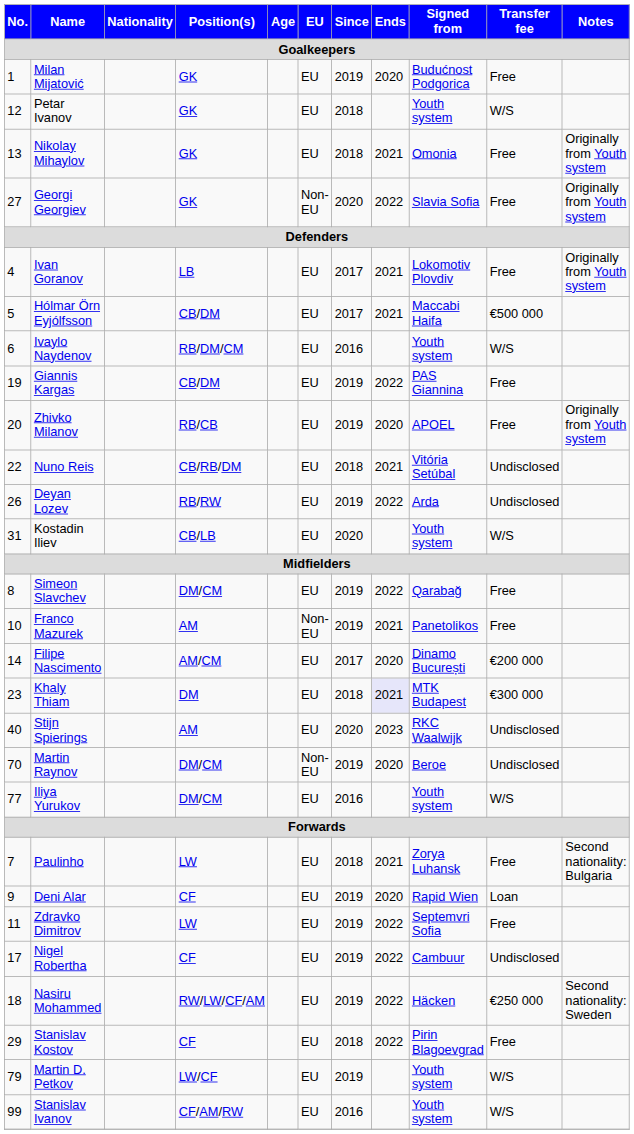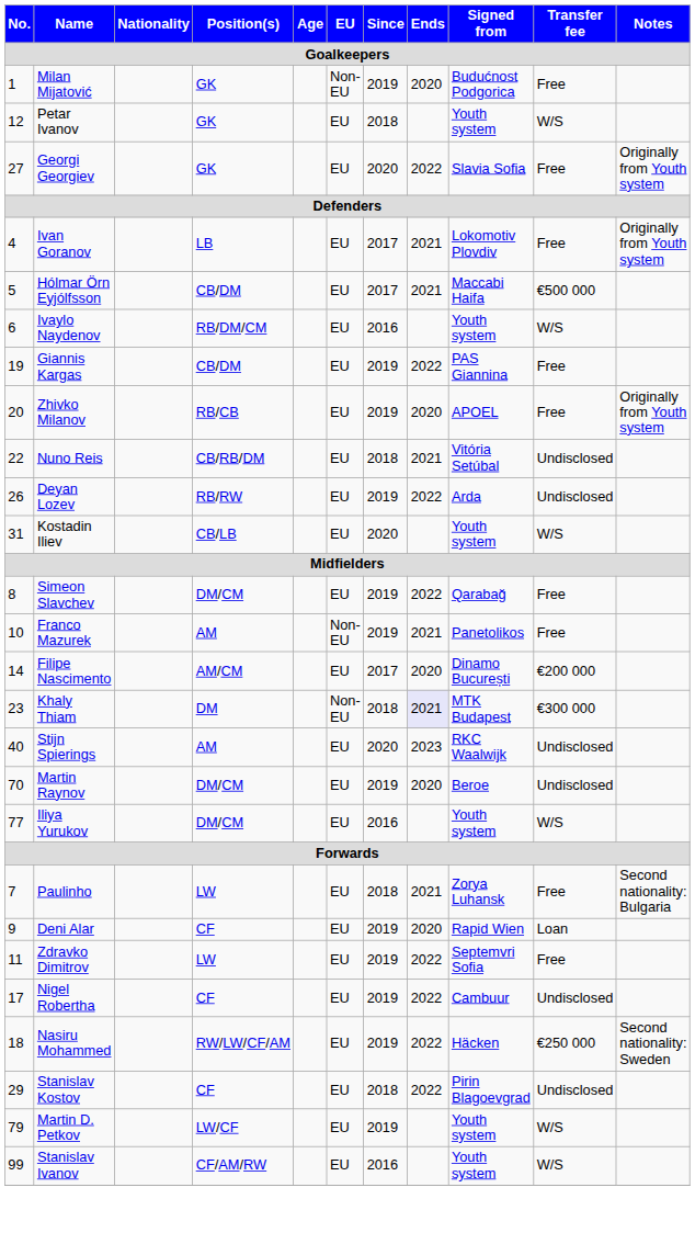 <table class="wikitable" style="text-align:left; font-size:100%; width:100%;">
 <tr>
 <th style="background:#00f; color:white; text-align:center;">No.</th>
 <th style="background:#00f; color:white; text-align:center;">Name</th>
 <th style="background:#00f; color:white; text-align:center;">Nationality</th>
 <th style="background:#00f; color:white; text-align:center;">Position(s)</th>
 <th style="background:#00f; color:white; text-align:center;">Age</th>
 <th style="background:#00f; color:white; text-align:center;">EU</th>
 <th style="background:#00f; color:white; text-align:center;">Since</th>
 <th style="background:#00f; color:white; text-align:center;">Ends</th>
 <th style="background:#00f; color:white; text-align:center;">Signed from</th>
 <th style="background:#00f; color:white; text-align:center;">Transfer fee</th>
 <th style="background:#00f; color:white; text-align:center;">Notes</th>
 </tr>
 <tr>
 <th colspan="11" style="background:#dcdcdc; text-align:center;">Goalkeepers</th>
 </tr>
 <tr>
 <td>1</td>
 <td><a href='#'>Milan Mijatović</a></td>
 <td></td>
 <td><a href='#'>GK</a></td>
 <td></td>
-<td>EU</td>
+<td>Non-EU</td>
 <td>2019</td>
 <td>2020</td>
 <td> <a href='#'>Budućnost Podgorica</a></td>
 <td>Free</td>
 <td></td>
 </tr>
 <tr>
 <td>12</td>
 <td>Petar Ivanov</td>
 <td></td>
 <td><a href='#'>GK</a></td>
 <td></td>
 <td>EU</td>
 <td>2018</td>
 <td></td>
 <td><a href='#'>Youth system</a></td>
 <td>W/S</td>
 <td></td>
 </tr>
 <tr>
-<td>13</td>
-<td><a href='#'>Nikolay Mihaylov</a></td>
-<td></td>
-<td><a href='#'>GK</a></td>
-<td></td>
-<td>EU</td>
-<td>2018</td>
-<td>2021</td>
-<td> <a href='#'>Omonia</a></td>
-<td>Free</td>
-<td>Originally from <a href='#'>Youth system</a></td>
-</tr>
-<tr>
 <td>27</td>
 <td><a href='#'>Georgi Georgiev</a></td>
 <td></td>
 <td><a href='#'>GK</a></td>
 <td></td>
-<td>Non-EU</td>
+<td>EU</td>
 <td>2020</td>
 <td>2022</td>
 <td> <a href='#'>Slavia Sofia</a></td>
 <td>Free</td>
 <td>Originally from <a href='#'>Youth system</a></td>
 </tr>
 <tr>
 <th colspan="11" style="background:#dcdcdc; text-align:center;">Defenders</th>
 </tr>
 <tr>
 <td>4</td>
 <td><a href='#'>Ivan Goranov</a></td>
 <td></td>
 <td><a href='#'>LB</a></td>
 <td></td>
 <td>EU</td>
 <td>2017</td>
 <td>2021</td>
 <td> <a href='#'>Lokomotiv Plovdiv</a></td>
 <td>Free</td>
 <td>Originally from <a href='#'>Youth system</a></td>
 </tr>
 <tr>
 <td>5</td>
 <td><a href='#'>Hólmar Örn Eyjólfsson</a></td>
 <td></td>
 <td><a href='#'>CB</a>/<a href='#'>DM</a></td>
 <td></td>
 <td>EU</td>
 <td>2017</td>
 <td>2021</td>
 <td> <a href='#'>Maccabi Haifa</a></td>
 <td>€500 000</td>
 <td></td>
 </tr>
 <tr>
 <td>6</td>
 <td><a href='#'>Ivaylo Naydenov</a></td>
 <td></td>
 <td><a href='#'>RB</a>/<a href='#'>DM</a>/<a href='#'>CM</a></td>
 <td></td>
 <td>EU</td>
 <td>2016</td>
 <td></td>
 <td><a href='#'>Youth system</a></td>
 <td>W/S</td>
 <td></td>
 </tr>
 <tr>
 <td>19</td>
 <td><a href='#'>Giannis Kargas</a></td>
 <td></td>
 <td><a href='#'>CB</a>/<a href='#'>DM</a></td>
 <td></td>
 <td>EU</td>
 <td>2019</td>
 <td>2022</td>
 <td> <a href='#'>PAS Giannina</a></td>
 <td>Free</td>
 <td></td>
 </tr>
 <tr>
 <td>20</td>
 <td><a href='#'>Zhivko Milanov</a></td>
 <td></td>
 <td><a href='#'>RB</a>/<a href='#'>CB</a></td>
 <td></td>
 <td>EU</td>
 <td>2019</td>
 <td>2020</td>
 <td> <a href='#'>APOEL</a></td>
 <td>Free</td>
 <td>Originally from <a href='#'>Youth system</a></td>
 </tr>
 <tr>
 <td>22</td>
 <td><a href='#'>Nuno Reis</a></td>
 <td></td>
 <td><a href='#'>CB</a>/<a href='#'>RB</a>/<a href='#'>DM</a></td>
 <td></td>
 <td>EU</td>
 <td>2018</td>
 <td>2021</td>
 <td> <a href='#'>Vitória Setúbal</a></td>
 <td>Undisclosed</td>
 <td></td>
 </tr>
 <tr>
 <td>26</td>
 <td><a href='#'>Deyan Lozev</a></td>
 <td></td>
 <td><a href='#'>RB</a>/<a href='#'>RW</a></td>
 <td></td>
 <td>EU</td>
 <td>2019</td>
 <td>2022</td>
 <td> <a href='#'>Arda</a></td>
 <td>Undisclosed</td>
 <td></td>
 </tr>
 <tr>
 <td>31</td>
 <td>Kostadin Iliev</td>
 <td></td>
 <td><a href='#'>CB</a>/<a href='#'>LB</a></td>
 <td></td>
 <td>EU</td>
 <td>2020</td>
 <td></td>
 <td><a href='#'>Youth system</a></td>
 <td>W/S</td>
 <td></td>
 </tr>
 <tr>
 <th colspan="11" style="background:#dcdcdc; text-align:center;">Midfielders</th>
 </tr>
 <tr>
 <td>8</td>
 <td><a href='#'>Simeon Slavchev</a></td>
 <td></td>
 <td><a href='#'>DM</a>/<a href='#'>CM</a></td>
 <td></td>
 <td>EU</td>
 <td>2019</td>
 <td>2022</td>
 <td> <a href='#'>Qarabağ</a></td>
 <td>Free</td>
 <td></td>
 </tr>
 <tr>
 <td>10</td>
 <td><a href='#'>Franco Mazurek</a></td>
 <td></td>
 <td><a href='#'>AM</a></td>
 <td></td>
 <td>Non-EU</td>
 <td>2019</td>
 <td>2021</td>
 <td> <a href='#'>Panetolikos</a></td>
 <td>Free</td>
 <td></td>
 </tr>
 <tr>
 <td>14</td>
 <td><a href='#'>Filipe Nascimento</a></td>
 <td></td>
 <td><a href='#'>AM</a>/<a href='#'>CM</a></td>
 <td></td>
 <td>EU</td>
 <td>2017</td>
 <td>2020</td>
 <td> <a href='#'>Dinamo București</a></td>
 <td>€200 000</td>
 <td></td>
 </tr>
 <tr>
 <td>23</td>
 <td><a href='#'>Khaly Thiam</a></td>
 <td></td>
 <td><a href='#'>DM</a></td>
 <td></td>
-<td>EU</td>
+<td>Non-EU</td>
 <td>2018</td>
 <td style="background: lavender;">2021</td>
 <td> <a href='#'>MTK Budapest</a></td>
 <td>€300 000</td>
 <td></td>
 </tr>
 <tr>
 <td>40</td>
 <td><a href='#'>Stijn Spierings</a></td>
 <td></td>
 <td><a href='#'>AM</a></td>
 <td></td>
 <td>EU</td>
 <td>2020</td>
 <td>2023</td>
 <td> <a href='#'>RKC Waalwijk</a></td>
 <td>Undisclosed</td>
 <td></td>
 </tr>
 <tr>
 <td>70</td>
 <td><a href='#'>Martin Raynov</a></td>
 <td></td>
 <td><a href='#'>DM</a>/<a href='#'>CM</a></td>
 <td></td>
-<td>Non-EU</td>
+<td>EU</td>
 <td>2019</td>
 <td>2020</td>
 <td> <a href='#'>Beroe</a></td>
 <td>Undisclosed</td>
 <td></td>
 </tr>
 <tr>
 <td>77</td>
 <td><a href='#'>Iliya Yurukov</a></td>
 <td></td>
 <td><a href='#'>DM</a>/<a href='#'>CM</a></td>
 <td></td>
 <td>EU</td>
 <td>2016</td>
 <td></td>
 <td><a href='#'>Youth system</a></td>
 <td>W/S</td>
 <td></td>
 </tr>
 <tr>
 <th colspan="11" style="background:#dcdcdc; text-align:center;">Forwards</th>
 </tr>
 <tr>
 <td>7</td>
 <td><a href='#'>Paulinho</a></td>
 <td></td>
 <td><a href='#'>LW</a></td>
 <td></td>
 <td>EU</td>
 <td>2018</td>
 <td>2021</td>
 <td> <a href='#'>Zorya Luhansk</a></td>
 <td>Free</td>
 <td>Second nationality: Bulgaria</td>
 </tr>
 <tr>
 <td>9</td>
 <td><a href='#'>Deni Alar</a></td>
 <td></td>
 <td><a href='#'>CF</a></td>
 <td></td>
 <td>EU</td>
 <td>2019</td>
 <td>2020</td>
 <td> <a href='#'>Rapid Wien</a></td>
 <td>Loan</td>
 <td></td>
 </tr>
 <tr>
 <td>11</td>
 <td><a href='#'>Zdravko Dimitrov</a></td>
 <td></td>
 <td><a href='#'>LW</a></td>
 <td></td>
 <td>EU</td>
 <td>2019</td>
 <td>2022</td>
 <td> <a href='#'>Septemvri Sofia</a></td>
 <td>Free</td>
 <td></td>
 </tr>
 <tr>
 <td>17</td>
 <td><a href='#'>Nigel Robertha</a></td>
 <td></td>
 <td><a href='#'>CF</a></td>
 <td></td>
 <td>EU</td>
 <td>2019</td>
 <td>2022</td>
 <td> <a href='#'>Cambuur</a></td>
 <td>Undisclosed</td>
 <td></td>
 </tr>
 <tr>
 <td>18</td>
 <td><a href='#'>Nasiru Mohammed</a></td>
 <td></td>
 <td><a href='#'>RW</a>/<a href='#'>LW</a>/<a href='#'>CF</a>/<a href='#'>AM</a></td>
 <td></td>
 <td>EU</td>
 <td>2019</td>
 <td>2022</td>
 <td> <a href='#'>Häcken</a></td>
 <td>€250 000</td>
 <td>Second nationality: Sweden</td>
 </tr>
 <tr>
 <td>29</td>
 <td><a href='#'>Stanislav Kostov</a></td>
 <td></td>
 <td><a href='#'>CF</a></td>
 <td></td>
 <td>EU</td>
 <td>2018</td>
 <td>2022</td>
 <td> <a href='#'>Pirin Blagoevgrad</a></td>
-<td>Free</td>
+<td>Undisclosed</td>
 <td></td>
 </tr>
 <tr>
 <td>79</td>
 <td><a href='#'>Martin D. Petkov</a></td>
 <td></td>
 <td><a href='#'>LW</a>/<a href='#'>CF</a></td>
 <td></td>
 <td>EU</td>
 <td>2019</td>
 <td></td>
 <td><a href='#'>Youth system</a></td>
 <td>W/S</td>
 <td></td>
 </tr>
 <tr>
 <td>99</td>
 <td><a href='#'>Stanislav Ivanov</a></td>
 <td></td>
 <td><a href='#'>CF</a>/<a href='#'>AM</a>/<a href='#'>RW</a></td>
 <td></td>
 <td>EU</td>
 <td>2016</td>
 <td></td>
 <td><a href='#'>Youth system</a></td>
 <td>W/S</td>
 <td></td>
 </tr>
 <tr>
 </tr>
 </table>
